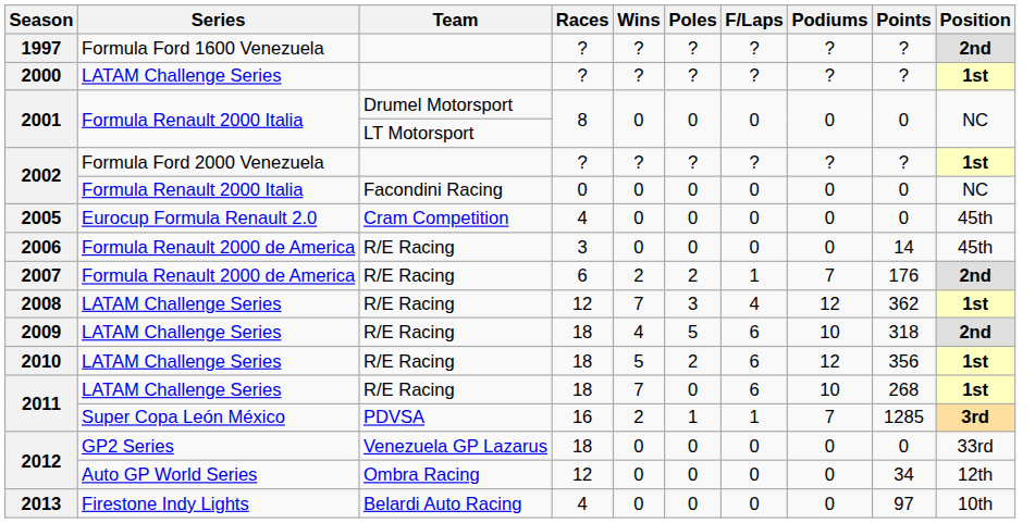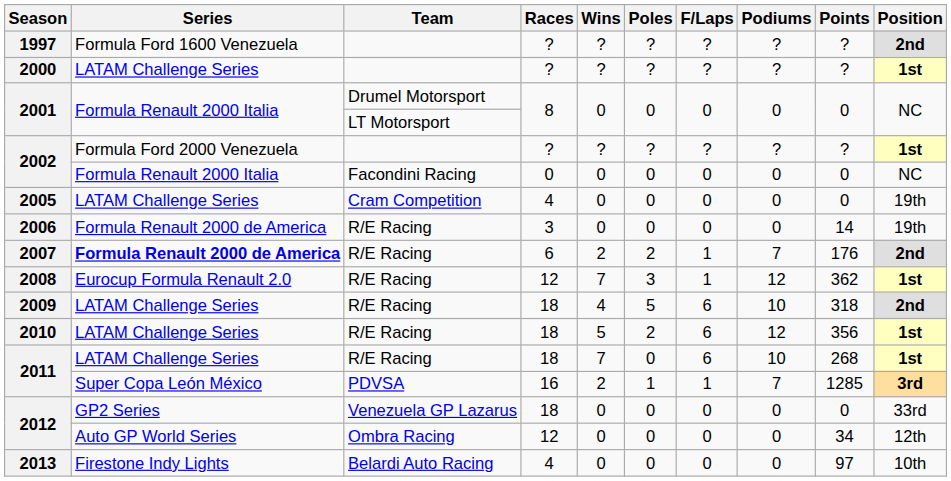 <table class="wikitable" style="font-size: 90%; text-align:center">
 <tr>
 <th>Season</th>
 <th>Series</th>
 <th>Team</th>
 <th>Races</th>
 <th>Wins</th>
 <th>Poles</th>
 <th>F/Laps</th>
 <th>Podiums</th>
 <th>Points</th>
 <th>Position</th>
 </tr>
 <tr>
 <th>1997</th>
 <td align=left>Formula Ford 1600 Venezuela</td>
 <td align=left></td>
 <td>?</td>
 <td>?</td>
 <td>?</td>
 <td>?</td>
 <td>?</td>
 <td>?</td>
 <td style="background:#dfdfdf;"><strong>2nd</strong></td>
 </tr>
 <tr>
 <th>2000</th>
 <td align=left><a href='#'>LATAM Challenge Series</a></td>
 <td align=left></td>
 <td>?</td>
 <td>?</td>
 <td>?</td>
 <td>?</td>
 <td>?</td>
 <td>?</td>
 <td style="background:#ffffbf;"><strong>1st</strong></td>
 </tr>
 <tr>
 <th rowspan=2>2001</th>
 <td align=left rowspan=2><a href='#'>Formula Renault 2000 Italia</a></td>
 <td align=left>Drumel Motorsport</td>
 <td rowspan=2>8</td>
 <td rowspan=2>0</td>
 <td rowspan=2>0</td>
 <td rowspan=2>0</td>
 <td rowspan=2>0</td>
 <td rowspan=2>0</td>
 <td rowspan=2>NC</td>
 </tr>
 <tr>
 <td align=left>LT Motorsport</td>
 </tr>
 <tr>
 <th rowspan=2>2002</th>
 <td align=left>Formula Ford 2000 Venezuela</td>
 <td align=left></td>
 <td>?</td>
 <td>?</td>
 <td>?</td>
 <td>?</td>
 <td>?</td>
 <td>?</td>
 <td style="background:#ffffbf;"><strong>1st</strong></td>
 </tr>
 <tr>
 <td align=left><a href='#'>Formula Renault 2000 Italia</a></td>
 <td align=left>Facondini Racing</td>
 <td>0</td>
 <td>0</td>
 <td>0</td>
 <td>0</td>
 <td>0</td>
 <td>0</td>
 <td>NC</td>
 </tr>
 <tr>
 <th>2005</th>
-<td align=left><a href='#'>Eurocup Formula Renault 2.0</a></td>
+<td align=left><a href='#'>LATAM Challenge Series</a></td>
 <td align=left><a href='#'>Cram Competition</a></td>
 <td>4</td>
 <td>0</td>
 <td>0</td>
 <td>0</td>
 <td>0</td>
 <td>0</td>
-<td>45th</td>
+<td>19th</td>
 </tr>
 <tr>
 <th>2006</th>
 <td align=left><a href='#'>Formula Renault 2000 de America</a></td>
 <td align=left>R/E Racing</td>
 <td>3</td>
 <td>0</td>
 <td>0</td>
 <td>0</td>
 <td>0</td>
 <td>14</td>
-<td>45th</td>
+<td>19th</td>
 </tr>
 <tr>
 <th>2007</th>
-<td align=left><a href='#'>Formula Renault 2000 de America</a></td>
+<td align=left><strong><a href='#'>Formula Renault 2000 de America</a></strong></td>
 <td align=left>R/E Racing</td>
 <td>6</td>
 <td>2</td>
 <td>2</td>
 <td>1</td>
 <td>7</td>
 <td>176</td>
 <td style="background:#dfdfdf;"><strong>2nd</strong></td>
 </tr>
 <tr>
 <th>2008</th>
-<td align=left><a href='#'>LATAM Challenge Series</a></td>
+<td align=left><a href='#'>Eurocup Formula Renault 2.0</a></td>
 <td align=left>R/E Racing</td>
 <td>12</td>
 <td>7</td>
 <td>3</td>
-<td>4</td>
+<td>1</td>
 <td>12</td>
 <td>362</td>
 <td style="background:#ffffbf;"><strong>1st</strong></td>
 </tr>
 <tr>
 <th>2009</th>
 <td align=left><a href='#'>LATAM Challenge Series</a></td>
 <td align=left>R/E Racing</td>
 <td>18</td>
 <td>4</td>
 <td>5</td>
 <td>6</td>
 <td>10</td>
 <td>318</td>
 <td style="background:#dfdfdf;"><strong>2nd</strong></td>
 </tr>
 <tr>
 <th>2010</th>
 <td align=left><a href='#'>LATAM Challenge Series</a></td>
 <td align=left>R/E Racing</td>
 <td>18</td>
 <td>5</td>
 <td>2</td>
 <td>6</td>
 <td>12</td>
 <td>356</td>
 <td style="background:#ffffbf;"><strong>1st</strong></td>
 </tr>
 <tr>
 <th rowspan=2>2011</th>
 <td align=left><a href='#'>LATAM Challenge Series</a></td>
 <td align=left>R/E Racing</td>
 <td>18</td>
 <td>7</td>
 <td>0</td>
 <td>6</td>
 <td>10</td>
 <td>268</td>
 <td style="background:#ffffbf;"><strong>1st</strong></td>
 </tr>
 <tr>
 <td align=left><a href='#'>Super Copa León México</a></td>
 <td align=left><a href='#'>PDVSA</a></td>
 <td>16</td>
 <td>2</td>
 <td>1</td>
 <td>1</td>
 <td>7</td>
 <td>1285</td>
 <td style="background:#FFDF9F;"><strong>3rd</strong></td>
 </tr>
 <tr>
 <th rowspan=2>2012</th>
 <td align=left><a href='#'>GP2 Series</a></td>
 <td align=left><a href='#'>Venezuela GP Lazarus</a></td>
 <td>18</td>
 <td>0</td>
 <td>0</td>
 <td>0</td>
 <td>0</td>
 <td>0</td>
 <td>33rd</td>
 </tr>
 <tr>
 <td align=left><a href='#'>Auto GP World Series</a></td>
 <td align=left><a href='#'>Ombra Racing</a></td>
 <td>12</td>
 <td>0</td>
 <td>0</td>
 <td>0</td>
 <td>0</td>
 <td>34</td>
 <td>12th</td>
 </tr>
 <tr>
 <th>2013</th>
 <td align=left><a href='#'>Firestone Indy Lights</a></td>
 <td align=left><a href='#'>Belardi Auto Racing</a></td>
 <td>4</td>
 <td>0</td>
 <td>0</td>
 <td>0</td>
 <td>0</td>
 <td>97</td>
 <td>10th</td>
 </tr>
 </table>
